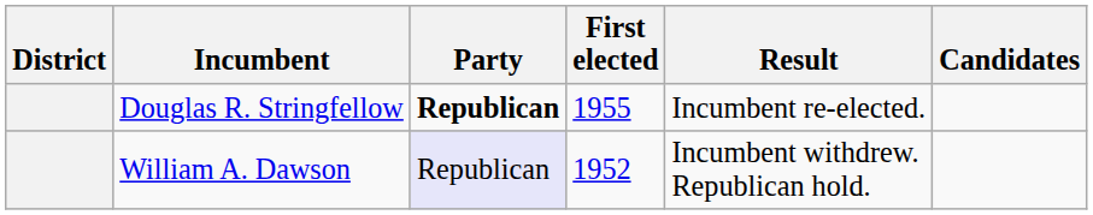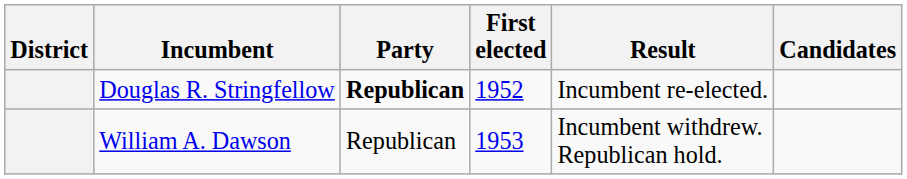 <table class=wikitable>
 <tr valign=bottom>
 <th>District</th>
 <th>Incumbent</th>
 <th>Party</th>
 <th>First<br>elected</th>
 <th>Result</th>
 <th>Candidates</th>
 </tr>
 <tr>
 <th></th>
 <td><a href='#'>Douglas R. Stringfellow</a></td>
 <td><strong>Republican</strong></td>
-<td><a href='#'>1955</a></td>
+<td><a href='#'>1952</a></td>
 <td>Incumbent re-elected.</td>
 <td nowrap></td>
 </tr>
 <tr>
 <th></th>
 <td><a href='#'>William A. Dawson</a></td>
-<td style="background: lavender;">Republican</td>
-<td><a href='#'>1952</a></td>
+<td>Republican</td>
+<td><a href='#'>1953</a></td>
 <td>Incumbent withdrew.<br>Republican hold.</td>
 <td nowrap></td>
 </tr>
 </table>
